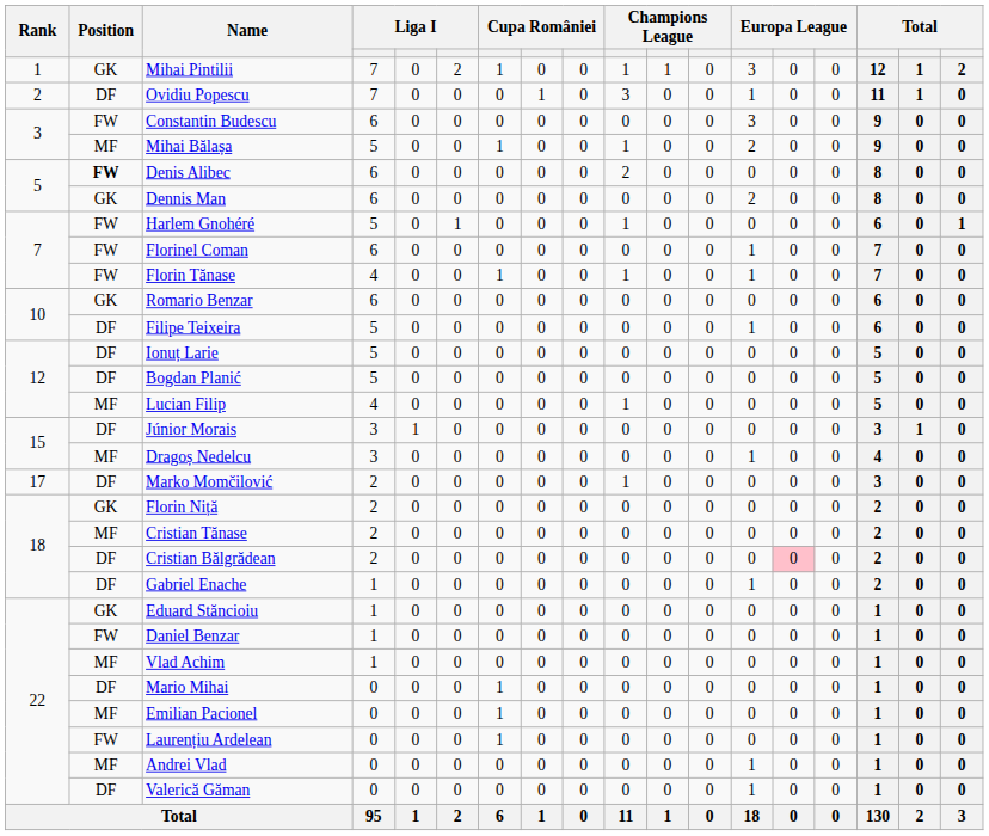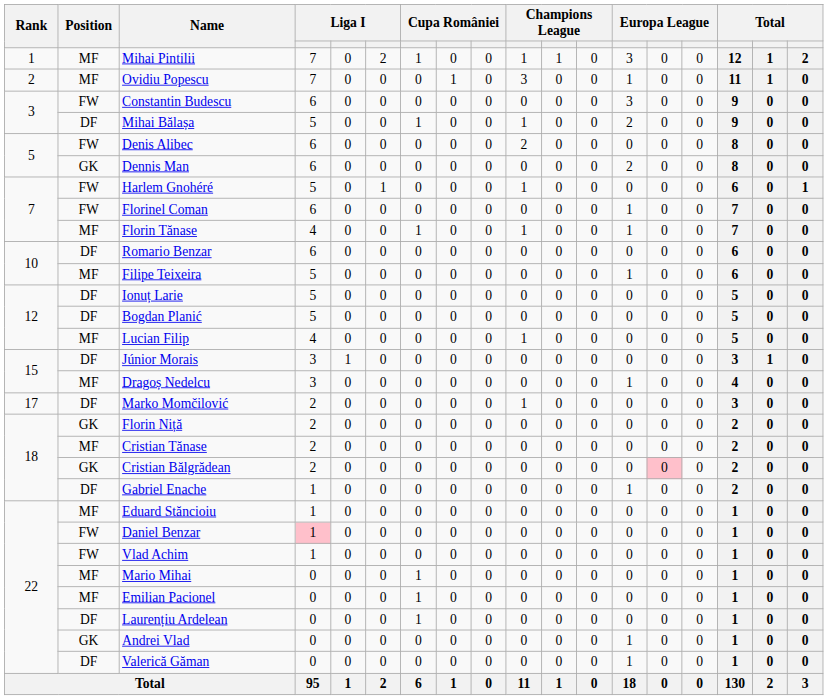 <table class="wikitable" style="text-align:center;">
 <tr>
 <th rowspan="2" style="width:56px;">Rank</th>
 <th rowspan="2" style="width:64px;">Position</th>
 <th rowspan="2" style="width:200px;">Name</th>
 <th colspan="3" style="width:84px;">Liga I</th>
 <th colspan="3" style="width:84px;">Cupa României</th>
 <th colspan="3" style="width:84px;">Champions League</th>
 <th colspan="3" style="width:84px;">Europa League</th>
 <th colspan="3" style="width:84px;">Total</th>
 </tr>
 <tr>
 <th style="width:34px;"></th>
 <th style="width:34px;"></th>
 <th style="width:34px;"></th>
 <th style="width:34px;"></th>
 <th style="width:34px;"></th>
 <th style="width:34px;"></th>
 <th style="width:34px;"></th>
 <th style="width:34px;"></th>
 <th style="width:34px;"></th>
 <th style="width:34px;"></th>
 <th style="width:34px;"></th>
 <th style="width:34px;"></th>
 <th style="width:34px;"></th>
 <th style="width:34px;"></th>
 <th style="width:34px;"></th>
 </tr>
 <tr>
 <td>1</td>
-<td>GK</td>
+<td>MF</td>
 <td align="left"> <a href='#'>Mihai Pintilii</a></td>
 <td>7</td>
 <td>0</td>
 <td>2</td>
 <td>1</td>
 <td>0</td>
 <td>0</td>
 <td>1</td>
 <td>1</td>
 <td>0</td>
 <td>3</td>
 <td>0</td>
 <td>0</td>
 <th>12</th>
 <th>1</th>
 <th>2</th>
 </tr>
 <tr>
 <td>2</td>
-<td>DF</td>
+<td>MF</td>
 <td align="left"> <a href='#'>Ovidiu Popescu</a></td>
 <td>7</td>
 <td>0</td>
 <td>0</td>
 <td>0</td>
 <td>1</td>
 <td>0</td>
 <td>3</td>
 <td>0</td>
 <td>0</td>
 <td>1</td>
 <td>0</td>
 <td>0</td>
 <th>11</th>
 <th>1</th>
 <th>0</th>
 </tr>
 <tr>
 <td rowspan="2">3</td>
 <td>FW</td>
 <td align="left"> <a href='#'>Constantin Budescu</a></td>
 <td>6</td>
 <td>0</td>
 <td>0</td>
 <td>0</td>
 <td>0</td>
 <td>0</td>
 <td>0</td>
 <td>0</td>
 <td>0</td>
 <td>3</td>
 <td>0</td>
 <td>0</td>
 <th>9</th>
 <th>0</th>
 <th>0</th>
 </tr>
 <tr>
-<td>MF</td>
+<td>DF</td>
 <td align="left"> <a href='#'>Mihai Bălașa</a></td>
 <td>5</td>
 <td>0</td>
 <td>0</td>
 <td>1</td>
 <td>0</td>
 <td>0</td>
 <td>1</td>
 <td>0</td>
 <td>0</td>
 <td>2</td>
 <td>0</td>
 <td>0</td>
 <th>9</th>
 <th>0</th>
 <th>0</th>
 </tr>
 <tr>
 <td rowspan="2">5</td>
-<td><strong>FW</strong></td>
+<td>FW</td>
 <td align="left"> <a href='#'>Denis Alibec</a></td>
 <td>6</td>
 <td>0</td>
 <td>0</td>
 <td>0</td>
 <td>0</td>
 <td>0</td>
 <td>2</td>
 <td>0</td>
 <td>0</td>
 <td>0</td>
 <td>0</td>
 <td>0</td>
 <th>8</th>
 <th>0</th>
 <th>0</th>
 </tr>
 <tr>
 <td>GK</td>
 <td align="left"> <a href='#'>Dennis Man</a></td>
 <td>6</td>
 <td>0</td>
 <td>0</td>
 <td>0</td>
 <td>0</td>
 <td>0</td>
 <td>0</td>
 <td>0</td>
 <td>0</td>
 <td>2</td>
 <td>0</td>
 <td>0</td>
 <th>8</th>
 <th>0</th>
 <th>0</th>
 </tr>
 <tr>
 <td rowspan="3">7</td>
 <td>FW</td>
 <td align="left"> <a href='#'>Harlem Gnohéré</a></td>
 <td>5</td>
 <td>0</td>
 <td>1</td>
 <td>0</td>
 <td>0</td>
 <td>0</td>
 <td>1</td>
 <td>0</td>
 <td>0</td>
 <td>0</td>
 <td>0</td>
 <td>0</td>
 <th>6</th>
 <th>0</th>
 <th>1</th>
 </tr>
 <tr>
 <td>FW</td>
 <td align="left"> <a href='#'>Florinel Coman</a></td>
 <td>6</td>
 <td>0</td>
 <td>0</td>
 <td>0</td>
 <td>0</td>
 <td>0</td>
 <td>0</td>
 <td>0</td>
 <td>0</td>
 <td>1</td>
 <td>0</td>
 <td>0</td>
 <th>7</th>
 <th>0</th>
 <th>0</th>
 </tr>
 <tr>
-<td>FW</td>
+<td>MF</td>
 <td align="left"> <a href='#'>Florin Tănase</a></td>
 <td>4</td>
 <td>0</td>
 <td>0</td>
 <td>1</td>
 <td>0</td>
 <td>0</td>
 <td>1</td>
 <td>0</td>
 <td>0</td>
 <td>1</td>
 <td>0</td>
 <td>0</td>
 <th>7</th>
 <th>0</th>
 <th>0</th>
 </tr>
 <tr>
 <td rowspan="2">10</td>
-<td>GK</td>
+<td>DF</td>
 <td align="left"> <a href='#'>Romario Benzar</a></td>
 <td>6</td>
 <td>0</td>
 <td>0</td>
 <td>0</td>
 <td>0</td>
 <td>0</td>
 <td>0</td>
 <td>0</td>
 <td>0</td>
 <td>0</td>
 <td>0</td>
 <td>0</td>
 <th>6</th>
 <th>0</th>
 <th>0</th>
 </tr>
 <tr>
-<td>DF</td>
+<td>MF</td>
 <td align="left"> <a href='#'>Filipe Teixeira</a></td>
 <td>5</td>
 <td>0</td>
 <td>0</td>
 <td>0</td>
 <td>0</td>
 <td>0</td>
 <td>0</td>
 <td>0</td>
 <td>0</td>
 <td>1</td>
 <td>0</td>
 <td>0</td>
 <th>6</th>
 <th>0</th>
 <th>0</th>
 </tr>
 <tr>
 <td rowspan="3">12</td>
 <td>DF</td>
 <td align="left"> <a href='#'>Ionuț Larie</a></td>
 <td>5</td>
 <td>0</td>
 <td>0</td>
 <td>0</td>
 <td>0</td>
 <td>0</td>
 <td>0</td>
 <td>0</td>
 <td>0</td>
 <td>0</td>
 <td>0</td>
 <td>0</td>
 <th>5</th>
 <th>0</th>
 <th>0</th>
 </tr>
 <tr>
 <td>DF</td>
 <td align="left"> <a href='#'>Bogdan Planić</a></td>
 <td>5</td>
 <td>0</td>
 <td>0</td>
 <td>0</td>
 <td>0</td>
 <td>0</td>
 <td>0</td>
 <td>0</td>
 <td>0</td>
 <td>0</td>
 <td>0</td>
 <td>0</td>
 <th>5</th>
 <th>0</th>
 <th>0</th>
 </tr>
 <tr>
 <td>MF</td>
 <td align="left"> <a href='#'>Lucian Filip</a></td>
 <td>4</td>
 <td>0</td>
 <td>0</td>
 <td>0</td>
 <td>0</td>
 <td>0</td>
 <td>1</td>
 <td>0</td>
 <td>0</td>
 <td>0</td>
 <td>0</td>
 <td>0</td>
 <th>5</th>
 <th>0</th>
 <th>0</th>
 </tr>
 <tr>
 <td rowspan="2">15</td>
 <td>DF</td>
 <td align="left"> <a href='#'>Júnior Morais</a></td>
 <td>3</td>
 <td>1</td>
 <td>0</td>
 <td>0</td>
 <td>0</td>
 <td>0</td>
 <td>0</td>
 <td>0</td>
 <td>0</td>
 <td>0</td>
 <td>0</td>
 <td>0</td>
 <th>3</th>
 <th>1</th>
 <th>0</th>
 </tr>
 <tr>
 <td>MF</td>
 <td align="left"> <a href='#'>Dragoș Nedelcu</a></td>
 <td>3</td>
 <td>0</td>
 <td>0</td>
 <td>0</td>
 <td>0</td>
 <td>0</td>
 <td>0</td>
 <td>0</td>
 <td>0</td>
 <td>1</td>
 <td>0</td>
 <td>0</td>
 <th>4</th>
 <th>0</th>
 <th>0</th>
 </tr>
 <tr>
 <td>17</td>
 <td>DF</td>
 <td align="left"> <a href='#'>Marko Momčilović</a></td>
 <td>2</td>
 <td>0</td>
 <td>0</td>
 <td>0</td>
 <td>0</td>
 <td>0</td>
 <td>1</td>
 <td>0</td>
 <td>0</td>
 <td>0</td>
 <td>0</td>
 <td>0</td>
 <th>3</th>
 <th>0</th>
 <th>0</th>
 </tr>
 <tr>
 <td rowspan="4">18</td>
 <td>GK</td>
 <td align="left"> <a href='#'>Florin Niță</a></td>
 <td>2</td>
 <td>0</td>
 <td>0</td>
 <td>0</td>
 <td>0</td>
 <td>0</td>
 <td>0</td>
 <td>0</td>
 <td>0</td>
 <td>0</td>
 <td>0</td>
 <td>0</td>
 <th>2</th>
 <th>0</th>
 <th>0</th>
 </tr>
 <tr>
 <td>MF</td>
 <td align="left"> <a href='#'>Cristian Tănase</a></td>
 <td>2</td>
 <td>0</td>
 <td>0</td>
 <td>0</td>
 <td>0</td>
 <td>0</td>
 <td>0</td>
 <td>0</td>
 <td>0</td>
 <td>0</td>
 <td>0</td>
 <td>0</td>
 <th>2</th>
 <th>0</th>
 <th>0</th>
 </tr>
 <tr>
-<td>DF</td>
+<td>GK</td>
 <td align="left"> <a href='#'>Cristian Bălgrădean</a></td>
 <td>2</td>
 <td>0</td>
 <td>0</td>
 <td>0</td>
 <td>0</td>
 <td>0</td>
 <td>0</td>
 <td>0</td>
 <td>0</td>
 <td>0</td>
 <td style="background: pink;">0</td>
 <td>0</td>
 <th>2</th>
 <th>0</th>
 <th>0</th>
 </tr>
 <tr>
 <td>DF</td>
 <td align="left"> <a href='#'>Gabriel Enache</a></td>
 <td>1</td>
 <td>0</td>
 <td>0</td>
 <td>0</td>
 <td>0</td>
 <td>0</td>
 <td>0</td>
 <td>0</td>
 <td>0</td>
 <td>1</td>
 <td>0</td>
 <td>0</td>
 <th>2</th>
 <th>0</th>
 <th>0</th>
 </tr>
 <tr>
 <td rowspan="8">22</td>
-<td>GK</td>
+<td>MF</td>
 <td align="left"> <a href='#'>Eduard Stăncioiu</a></td>
 <td>1</td>
 <td>0</td>
 <td>0</td>
 <td>0</td>
 <td>0</td>
 <td>0</td>
 <td>0</td>
 <td>0</td>
 <td>0</td>
 <td>0</td>
 <td>0</td>
 <td>0</td>
 <th>1</th>
 <th>0</th>
 <th>0</th>
 </tr>
 <tr>
 <td>FW</td>
 <td align="left"> <a href='#'>Daniel Benzar</a></td>
+<td style="background: pink;">1</td>
+<td>0</td>
+<td>0</td>
+<td>0</td>
+<td>0</td>
+<td>0</td>
+<td>0</td>
+<td>0</td>
+<td>0</td>
+<td>0</td>
+<td>0</td>
+<td>0</td>
+<th>1</th>
+<th>0</th>
+<th>0</th>
+</tr>
+<tr>
+<td>FW</td>
+<td align="left"> <a href='#'>Vlad Achim</a></td>
 <td>1</td>
 <td>0</td>
 <td>0</td>
 <td>0</td>
 <td>0</td>
 <td>0</td>
 <td>0</td>
 <td>0</td>
 <td>0</td>
 <td>0</td>
 <td>0</td>
 <td>0</td>
 <th>1</th>
 <th>0</th>
 <th>0</th>
 </tr>
 <tr>
 <td>MF</td>
-<td align="left"> <a href='#'>Vlad Achim</a></td>
-<td>1</td>
-<td>0</td>
-<td>0</td>
-<td>0</td>
-<td>0</td>
-<td>0</td>
-<td>0</td>
-<td>0</td>
-<td>0</td>
-<td>0</td>
-<td>0</td>
-<td>0</td>
-<th>1</th>
-<th>0</th>
-<th>0</th>
-</tr>
-<tr>
-<td>DF</td>
 <td align="left"> <a href='#'>Mario Mihai</a></td>
 <td>0</td>
 <td>0</td>
 <td>0</td>
 <td>1</td>
 <td>0</td>
 <td>0</td>
 <td>0</td>
 <td>0</td>
 <td>0</td>
 <td>0</td>
 <td>0</td>
 <td>0</td>
 <th>1</th>
 <th>0</th>
 <th>0</th>
 </tr>
 <tr>
 <td>MF</td>
 <td align="left"> <a href='#'>Emilian Pacionel</a></td>
 <td>0</td>
 <td>0</td>
 <td>0</td>
 <td>1</td>
 <td>0</td>
 <td>0</td>
 <td>0</td>
 <td>0</td>
 <td>0</td>
 <td>0</td>
 <td>0</td>
 <td>0</td>
 <th>1</th>
 <th>0</th>
 <th>0</th>
 </tr>
 <tr>
-<td>FW</td>
+<td>DF</td>
 <td align="left"> <a href='#'>Laurențiu Ardelean</a></td>
 <td>0</td>
 <td>0</td>
 <td>0</td>
 <td>1</td>
 <td>0</td>
 <td>0</td>
 <td>0</td>
 <td>0</td>
 <td>0</td>
 <td>0</td>
 <td>0</td>
 <td>0</td>
 <th>1</th>
 <th>0</th>
 <th>0</th>
 </tr>
 <tr>
-<td>MF</td>
+<td>GK</td>
 <td align="left"> <a href='#'>Andrei Vlad</a></td>
 <td>0</td>
 <td>0</td>
 <td>0</td>
 <td>0</td>
 <td>0</td>
 <td>0</td>
 <td>0</td>
 <td>0</td>
 <td>0</td>
 <td>1</td>
 <td>0</td>
 <td>0</td>
 <th>1</th>
 <th>0</th>
 <th>0</th>
 </tr>
 <tr>
 <td>DF</td>
 <td align="left"> <a href='#'>Valerică Găman</a></td>
 <td>0</td>
 <td>0</td>
 <td>0</td>
 <td>0</td>
 <td>0</td>
 <td>0</td>
 <td>0</td>
 <td>0</td>
 <td>0</td>
 <td>1</td>
 <td>0</td>
 <td>0</td>
 <th>1</th>
 <th>0</th>
 <th>0</th>
 </tr>
 <tr>
 <th colspan="3">Total</th>
 <th>95</th>
 <th>1</th>
 <th>2</th>
 <th>6</th>
 <th>1</th>
 <th>0</th>
 <th>11</th>
 <th>1</th>
 <th>0</th>
 <th>18</th>
 <th>0</th>
 <th>0</th>
 <th>130</th>
 <th>2</th>
 <th>3</th>
 </tr>
 </table>
